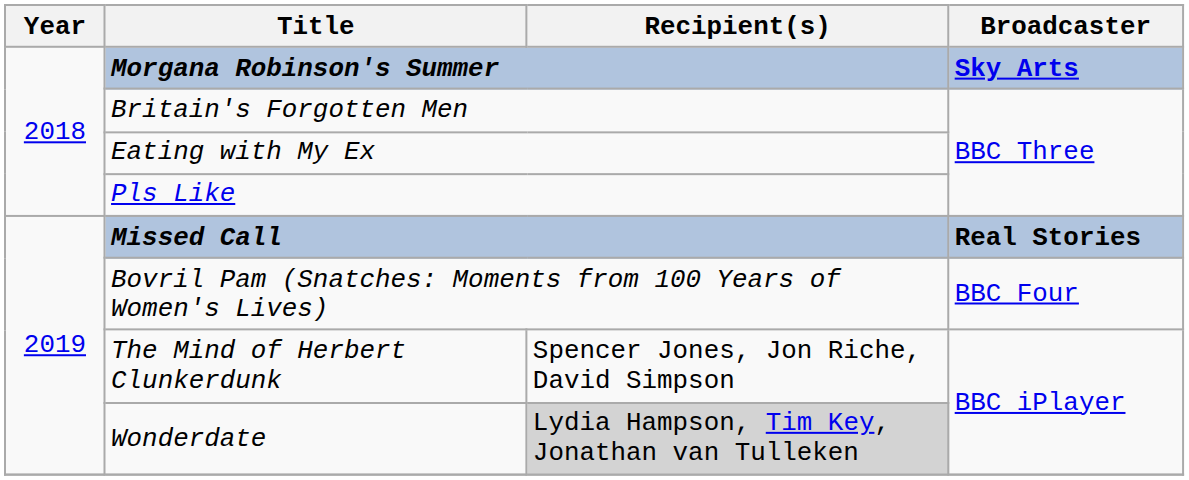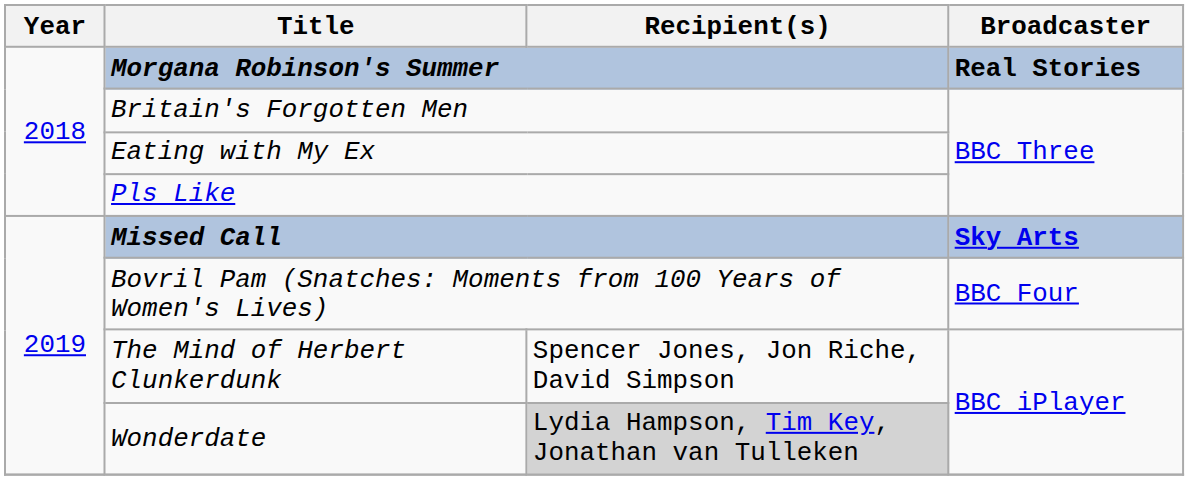 <table class="wikitable" width="95%">
 <tr>
 <th width=5%>Year</th>
 <th width=25%>Title</th>
 <th width=25%><strong>Recipient(s)</strong></th>
 <th width=10%><strong>Broadcaster</strong></th>
 </tr>
 <tr>
 <td rowspan="4" style="text-align:center;"><a href='#'>2018</a></td>
 <td colspan="2" style="background:#B0C4DE;"><strong><em>Morgana Robinson's Summer</em></strong></td>
-<td style="background:#B0C4DE;"><strong><a href='#'>Sky Arts</a></strong></td>
+<td style="background:#B0C4DE;"><strong>Real Stories</strong></td>
 </tr>
 <tr>
 <td colspan="2"><em>Britain's Forgotten Men</em></td>
 <td rowspan="3"><a href='#'>BBC Three</a></td>
 </tr>
 <tr>
 <td colspan="2"><em>Eating with My Ex</em></td>
 </tr>
 <tr>
 <td colspan="2"><em><a href='#'>Pls Like</a></em></td>
 </tr>
 <tr>
 <td rowspan="4" style="text-align:center;"><a href='#'>2019</a><br></td>
 <td colspan="2" style="background:#B0C4DE;"><strong><em>Missed Call</em></strong></td>
-<td style="background:#B0C4DE;"><strong>Real Stories</strong></td>
+<td style="background:#B0C4DE;"><strong><a href='#'>Sky Arts</a></strong></td>
 </tr>
 <tr>
 <td colspan="2"><em>Bovril Pam (Snatches: Moments from 100 Years of Women's Lives)</em></td>
 <td><a href='#'>BBC Four</a></td>
 </tr>
 <tr>
 <td><em>The Mind of Herbert Clunkerdunk</em></td>
 <td>Spencer Jones, Jon Riche, David Simpson</td>
 <td rowspan="2"><a href='#'>BBC iPlayer</a></td>
 </tr>
 <tr>
 <td><em>Wonderdate</em></td>
 <td style="background: lightgrey;">Lydia Hampson, <a href='#'>Tim Key</a>, Jonathan van Tulleken</td>
 </tr>
 <tr>
 </tr>
 </table>
